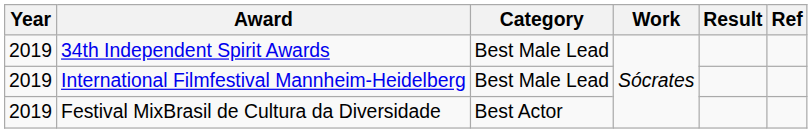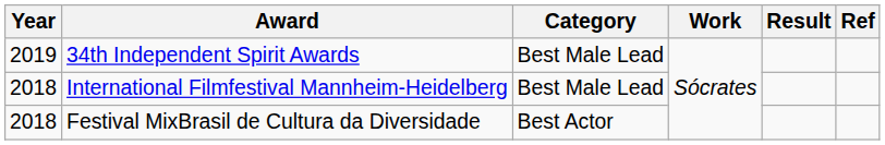 <table class="wikitable">
 <tr>
 <th>Year</th>
 <th>Award</th>
 <th>Category</th>
 <th>Work</th>
 <th>Result</th>
 <th>Ref</th>
 </tr>
 <tr>
 <td>2019</td>
 <td><a href='#'>34th Independent Spirit Awards</a></td>
 <td>Best Male Lead</td>
 <td rowspan="3"><em>Sócrates</em></td>
 <td></td>
 <td></td>
 </tr>
 <tr>
-<td>2019</td>
+<td>2018</td>
 <td><a href='#'>International Filmfestival Mannheim-Heidelberg</a></td>
 <td>Best Male Lead</td>
 <td></td>
 <td></td>
 </tr>
 <tr>
-<td>2019</td>
+<td>2018</td>
 <td>Festival MixBrasil de Cultura da Diversidade</td>
 <td>Best Actor</td>
 <td></td>
 <td></td>
 </tr>
 </table>
